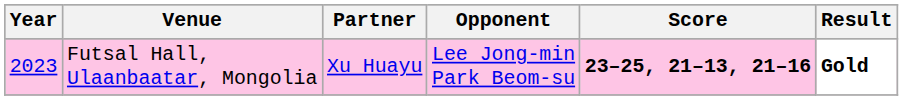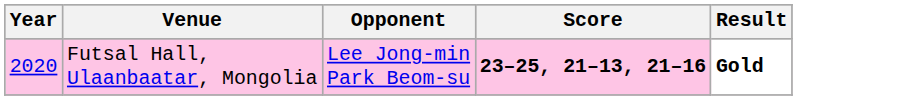 <table class="sortable wikitable" style="font-size: 90%;">
 <tr>
 <th>Year</th>
 <th>Venue</th>
-<th>Partner</th>
 <th>Opponent</th>
 <th>Score</th>
 <th>Result</th>
 </tr>
 <tr style="background:#FEC5E5">
-<td align="center"><a href='#'>2023</a></td>
+<td align="center"><a href='#'>2020</a></td>
 <td align="left">Futsal Hall,<br><a href='#'>Ulaanbaatar</a>, Mongolia</td>
-<td align="left"> <a href='#'>Xu Huayu</a></td>
 <td align="left"> <a href='#'>Lee Jong-min</a><br> <a href='#'>Park Beom-su</a></td>
 <td align="left"><strong>23–25, 21–13, 21–16</strong></td>
 <td style="text-align:left; background:white"> <strong>Gold</strong></td>
 </tr>
 </table>
